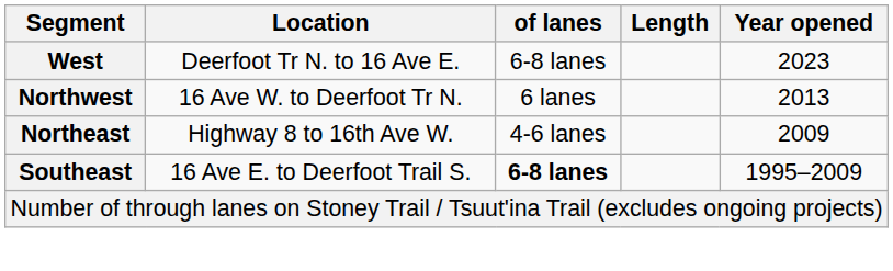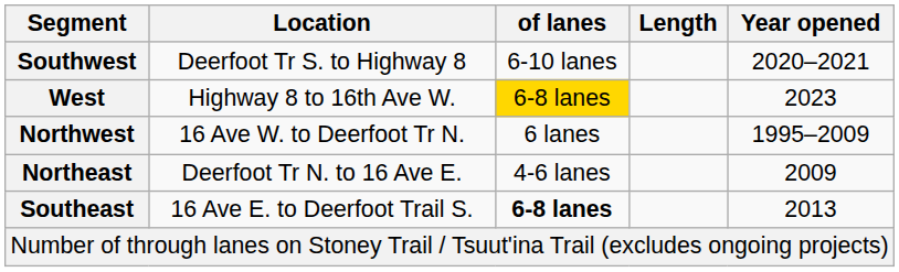 <table class="wikitable" style="text-align:center;">
 <tr>
 <th>Segment</th>
 <th>Location</th>
 <th> of lanes</th>
 <th>Length</th>
 <th>Year opened</th>
 </tr>
 <tr>
+<th>Southwest</th>
+<td>Deerfoot Tr S. to Highway 8</td>
+<td>6-10 lanes</td>
+<td></td>
+<td>2020–2021</td>
+</tr>
+<tr>
 <th>West</th>
-<td>Deerfoot Tr N. to 16 Ave E.</td>
-<td>6-8 lanes</td>
+<td>Highway 8 to 16th Ave W.</td>
+<td style="background: gold;">6-8 lanes</td>
 <td></td>
 <td>2023</td>
 </tr>
 <tr>
 <th>Northwest</th>
 <td>16 Ave W. to Deerfoot Tr N.</td>
 <td>6 lanes</td>
 <td></td>
-<td>2013</td>
+<td>1995–2009</td>
 </tr>
 <tr>
 <th>Northeast</th>
-<td>Highway 8 to 16th Ave W.</td>
+<td>Deerfoot Tr N. to 16 Ave E.</td>
 <td>4-6 lanes</td>
 <td></td>
 <td>2009</td>
 </tr>
 <tr>
 <th>Southeast</th>
 <td>16 Ave E. to Deerfoot Trail S.</td>
 <td><strong>6-8 lanes</strong></td>
 <td></td>
-<td>1995–2009</td>
+<td>2013</td>
 </tr>
 <tr>
 <td colspan="5" style="background: #f2f2f2; text-align: center">Number of through lanes on Stoney Trail / Tsuut'ina Trail (excludes ongoing projects)</td>
 </tr>
 </table>
